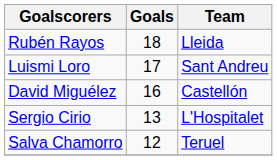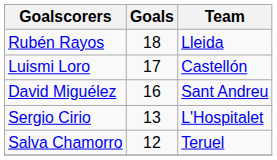 <table class="wikitable sortable">
 <tr>
 <th>Goalscorers</th>
 <th>Goals</th>
 <th>Team</th>
 </tr>
 <tr>
 <td> <a href='#'>Rubén Rayos</a></td>
 <td align=center>18</td>
 <td><a href='#'>Lleida</a></td>
 </tr>
 <tr>
 <td> <a href='#'>Luismi Loro</a></td>
 <td align=center>17</td>
-<td><a href='#'>Sant Andreu</a></td>
+<td><a href='#'>Castellón</a></td>
 </tr>
 <tr>
 <td> <a href='#'>David Miguélez</a></td>
 <td align=center>16</td>
-<td><a href='#'>Castellón</a></td>
+<td><a href='#'>Sant Andreu</a></td>
 </tr>
 <tr>
 <td> <a href='#'>Sergio Cirio</a></td>
 <td align=center>13</td>
 <td><a href='#'>L'Hospitalet</a></td>
 </tr>
 <tr>
 <td> <a href='#'>Salva Chamorro</a></td>
 <td align=center>12</td>
 <td><a href='#'>Teruel</a></td>
 </tr>
 <tr>
 </tr>
 </table>
